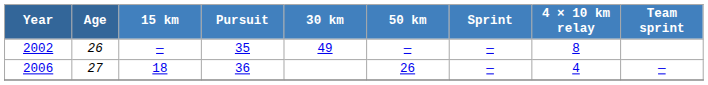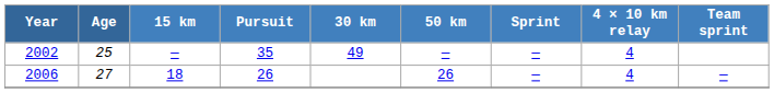 <table class="wikitable" style="font-size:95%; text-align:center; border:grey solid 1px; border-collapse:collapse; background:#ffffff;">
 <tr>
 <th style="background-color:#369; color:white; width:60px;"> Year </th>
 <th style="background-color:#369; color:white; width:40px;"> Age </th>
 <th style="background-color:#4180be; color:white; width:75px;"> 15 km </th>
 <th style="background-color:#4180be; color:white; width:75px;"> Pursuit </th>
 <th style="background-color:#4180be; color:white; width:75px;"> 30 km </th>
 <th style="background-color:#4180be; color:white; width:75px;"> 50 km </th>
 <th style="background-color:#4180be; color:white; width:75px;"> Sprint </th>
 <th style="background-color:#4180be; color:white; width:75px;"> 4 × 10 km <br> relay </th>
 <th style="background-color:#4180be; color:white; width:75px;"> Team <br> sprint </th>
 </tr>
 <tr>
 <td><a href='#'>2002</a></td>
-<td><em>26</em></td>
+<td><em>25</em></td>
 <td><a href='#'>—</a></td>
 <td><a href='#'>35</a></td>
 <td><a href='#'>49</a></td>
 <td><a href='#'>—</a></td>
 <td><a href='#'>—</a></td>
-<td><a href='#'>8</a></td>
+<td><a href='#'>4</a></td>
 <td></td>
 </tr>
 <tr>
 <td><a href='#'>2006</a></td>
 <td><em>27</em></td>
 <td><a href='#'>18</a></td>
-<td><a href='#'>36</a></td>
+<td><a href='#'>26</a></td>
 <td></td>
 <td><a href='#'>26</a></td>
 <td><a href='#'>—</a></td>
 <td><a href='#'>4</a></td>
 <td><a href='#'>—</a></td>
 </tr>
 <tr>
 </tr>
 </table>
